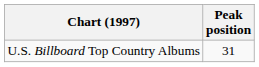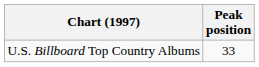 <table class="wikitable">
 <tr>
 <th>Chart (1997)</th>
 <th>Peak<br>position</th>
 </tr>
 <tr>
 <td>U.S. <em>Billboard</em> Top Country Albums</td>
-<td align="center">31</td>
+<td align="center">33</td>
 </tr>
 </table>
